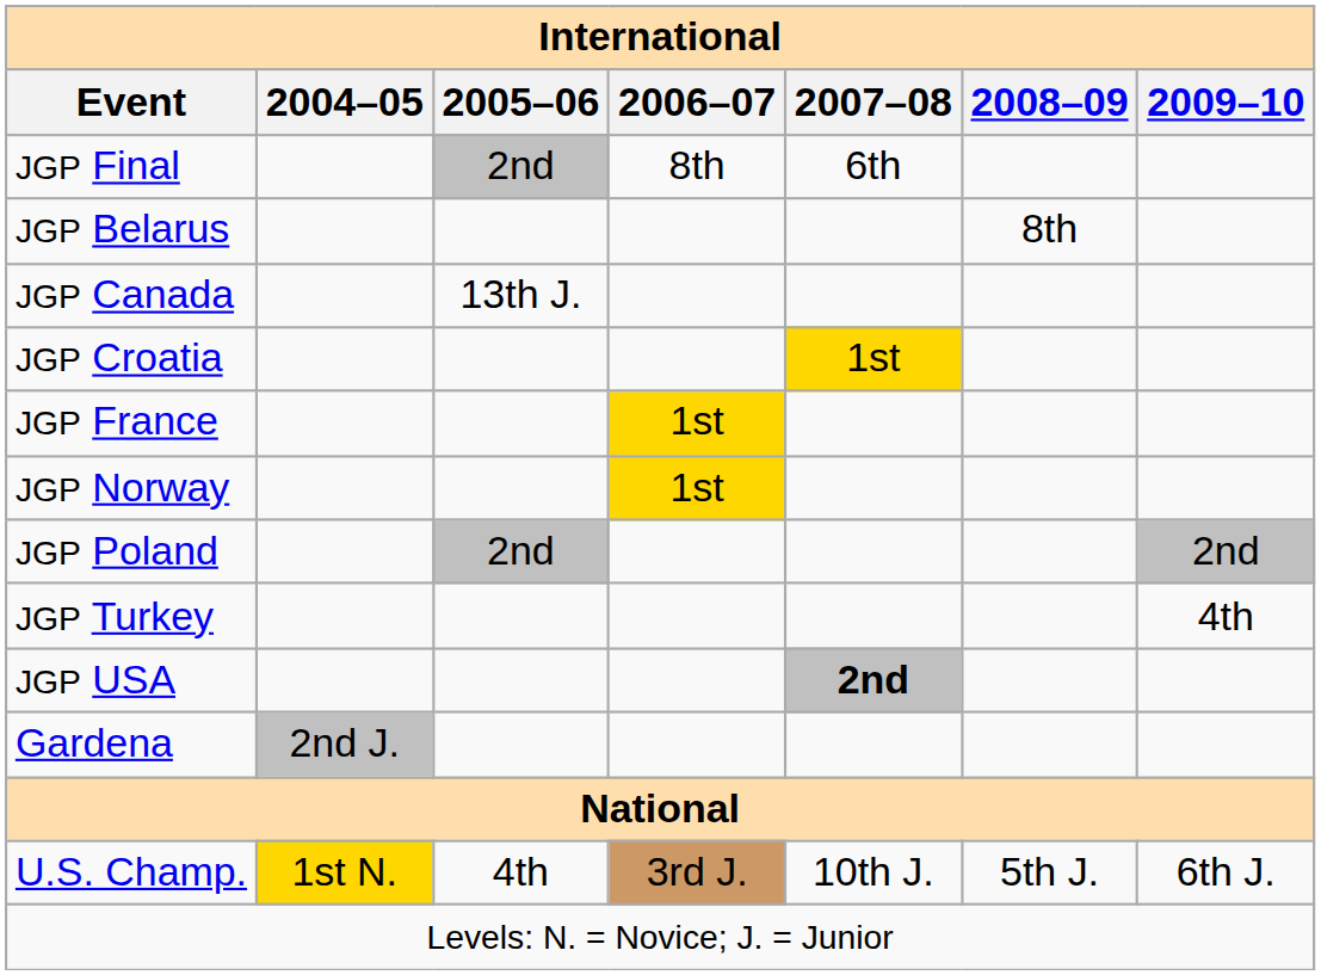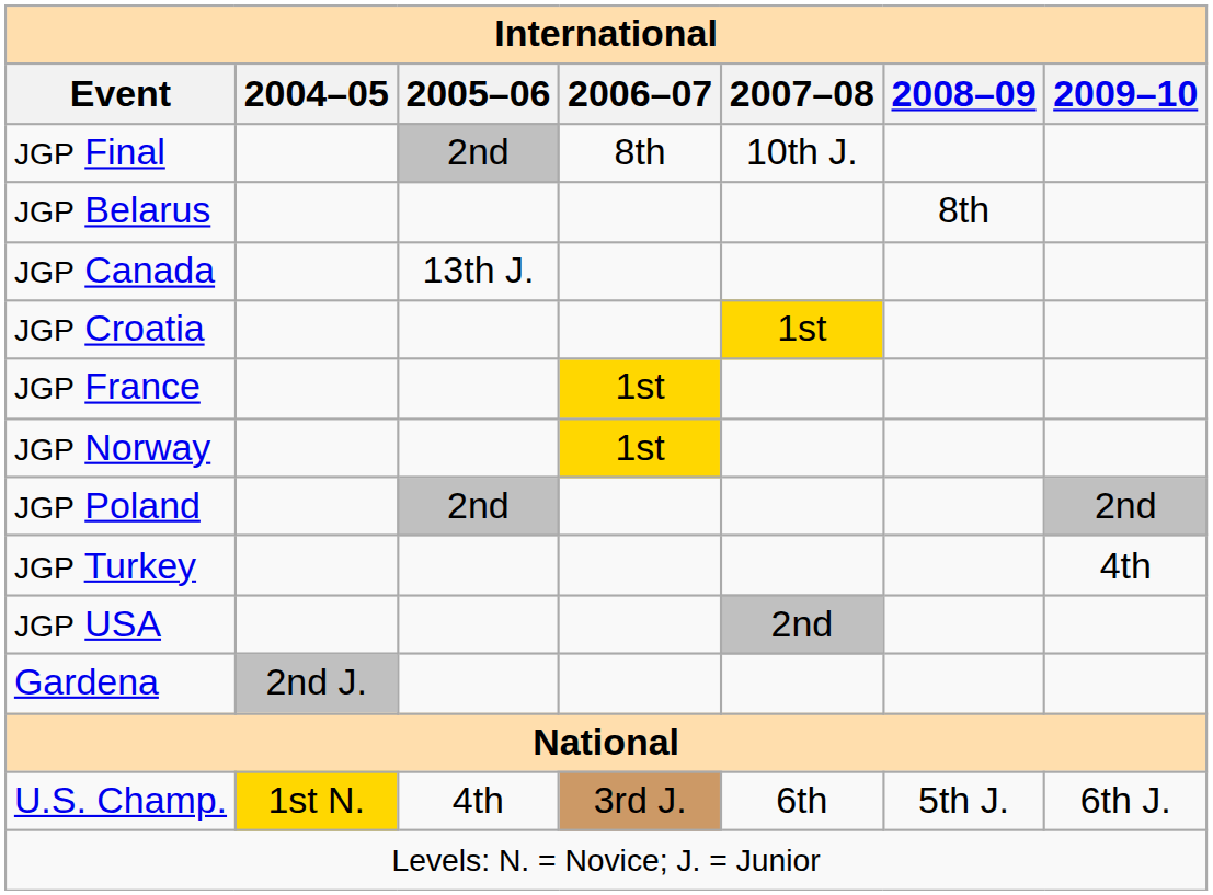 <table class="wikitable" style="text-align:center">
 <tr>
 <th style="background-color: #ffdead; " colspan=7 align=center><strong>International</strong></th>
 </tr>
 <tr>
 <th>Event</th>
 <th>2004–05</th>
 <th>2005–06</th>
 <th>2006–07</th>
 <th>2007–08</th>
 <th><a href='#'>2008–09</a></th>
 <th><a href='#'>2009–10</a></th>
 </tr>
 <tr>
 <td align=left><small>JGP</small> <a href='#'>Final</a></td>
 <td></td>
 <td bgcolor=silver>2nd</td>
 <td>8th</td>
-<td>6th</td>
+<td>10th J.</td>
 <td></td>
 <td></td>
 </tr>
 <tr>
 <td align=left><small>JGP</small> <a href='#'>Belarus</a></td>
 <td></td>
 <td></td>
 <td></td>
 <td></td>
 <td>8th</td>
 <td></td>
 </tr>
 <tr>
 <td align=left><small>JGP</small> <a href='#'>Canada</a></td>
 <td></td>
 <td>13th J.</td>
 <td></td>
 <td></td>
 <td></td>
 <td></td>
 </tr>
 <tr>
 <td align=left><small>JGP</small> <a href='#'>Croatia</a></td>
 <td></td>
 <td></td>
 <td></td>
 <td bgcolor=gold>1st</td>
 <td></td>
 <td></td>
 </tr>
 <tr>
 <td align=left><small>JGP</small> <a href='#'>France</a></td>
 <td></td>
 <td></td>
 <td bgcolor=gold>1st</td>
 <td></td>
 <td></td>
 <td></td>
 </tr>
 <tr>
 <td align=left><small>JGP</small> <a href='#'>Norway</a></td>
 <td></td>
 <td></td>
 <td bgcolor=gold>1st</td>
 <td></td>
 <td></td>
 <td></td>
 </tr>
 <tr>
 <td align=left><small>JGP</small> <a href='#'>Poland</a></td>
 <td></td>
 <td bgcolor=silver>2nd</td>
 <td></td>
 <td></td>
 <td></td>
 <td bgcolor=silver>2nd</td>
 </tr>
 <tr>
 <td align=left><small>JGP</small> <a href='#'>Turkey</a></td>
 <td></td>
 <td></td>
 <td></td>
 <td></td>
 <td></td>
 <td>4th</td>
 </tr>
 <tr>
 <td align=left><small>JGP</small> <a href='#'>USA</a></td>
 <td></td>
 <td></td>
 <td></td>
-<td bgcolor=silver><strong>2nd</strong></td>
+<td bgcolor=silver>2nd</td>
 <td></td>
 <td></td>
 </tr>
 <tr>
 <td align=left><a href='#'>Gardena</a></td>
 <td bgcolor=silver>2nd J.</td>
 <td></td>
 <td></td>
 <td></td>
 <td></td>
 <td></td>
 </tr>
 <tr>
 <th style="background-color: #ffdead; " colspan=7 align=center><strong>National</strong></th>
 </tr>
 <tr>
 <td align=left><a href='#'>U.S. Champ.</a></td>
 <td bgcolor=gold>1st N.</td>
 <td>4th</td>
 <td bgcolor=cc9966>3rd J.</td>
-<td>10th J.</td>
+<td>6th</td>
 <td>5th J.</td>
 <td>6th J.</td>
 </tr>
 <tr>
 <td colspan=7 align=center><small> Levels: N. = Novice; J. = Junior </small></td>
 </tr>
 </table>
